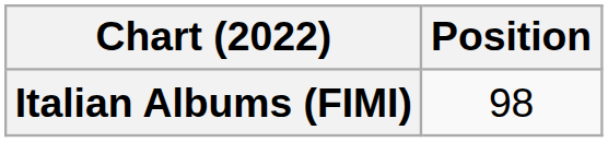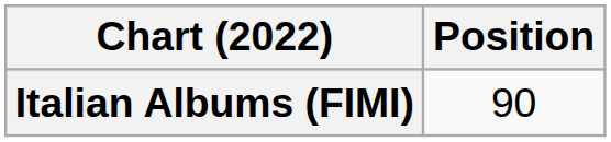 <table class="wikitable plainrowheaders" style="text-align:center;">
 <tr>
 <th>Chart (2022)</th>
 <th>Position</th>
 </tr>
 <tr>
 <th scope="row">Italian Albums (FIMI)</th>
-<td>98</td>
+<td>90</td>
 </tr>
 </table>
